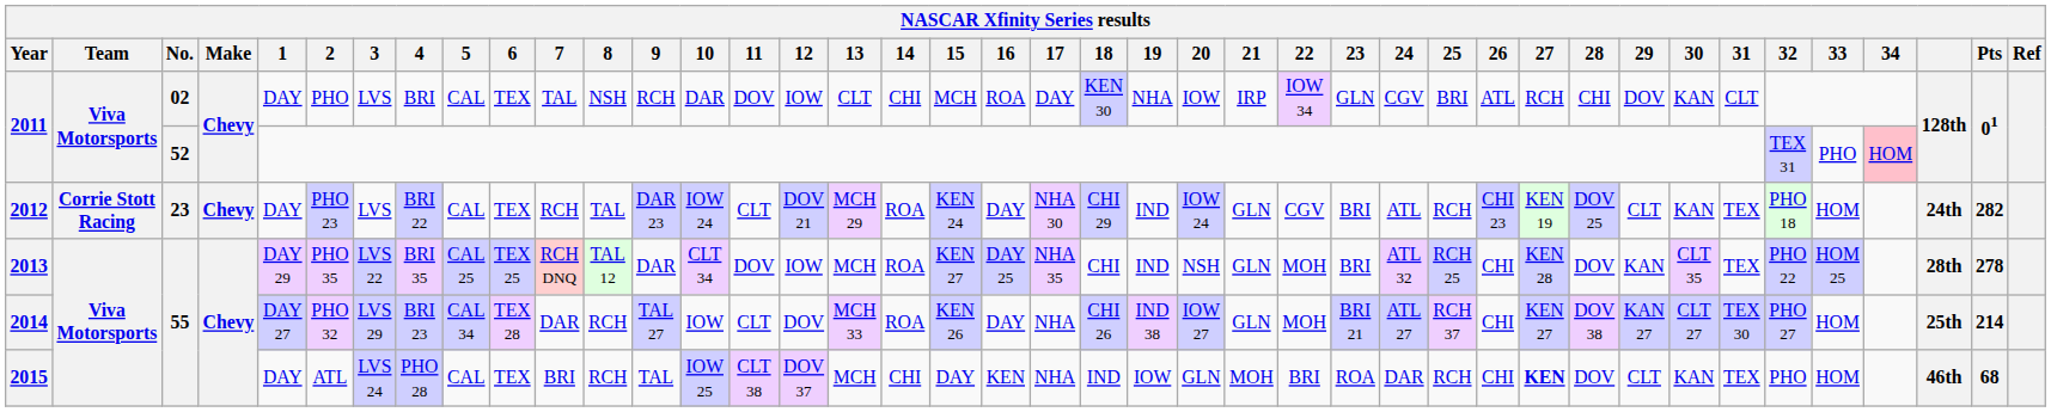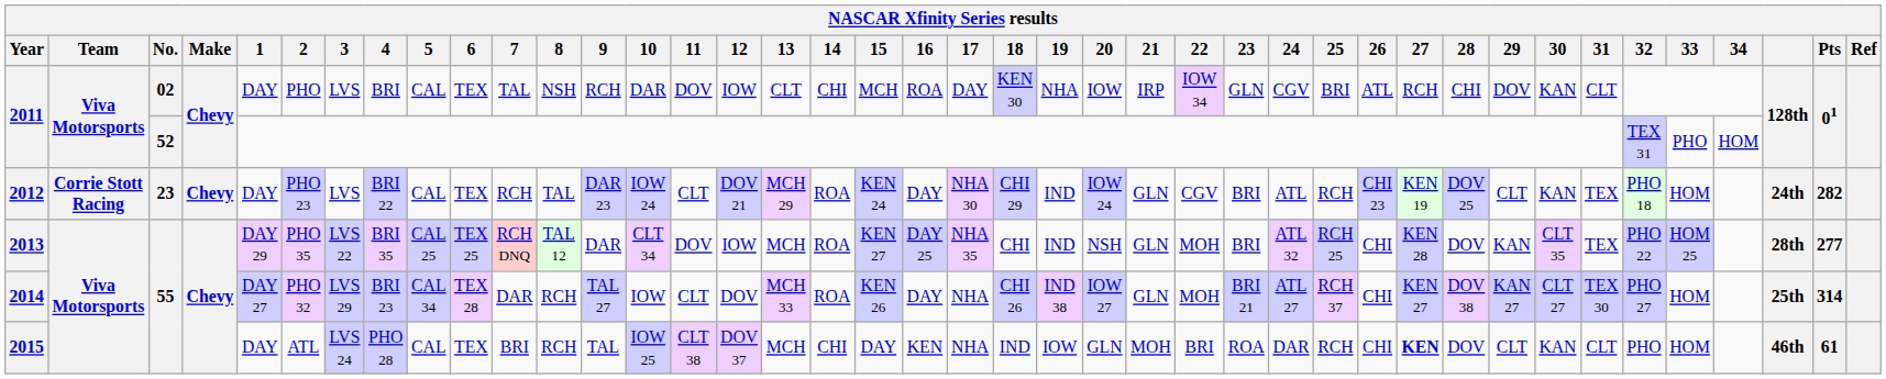 <table class="wikitable" style="text-align:center; font-size:75%">
 <tr>
 <th colspan=45><a href='#'>NASCAR Xfinity Series</a> results</th>
 </tr>
 <tr>
 <th>Year</th>
 <th>Team</th>
 <th>No.</th>
 <th>Make</th>
 <th>1</th>
 <th>2</th>
 <th>3</th>
 <th>4</th>
 <th>5</th>
 <th>6</th>
 <th>7</th>
 <th>8</th>
 <th>9</th>
 <th>10</th>
 <th>11</th>
 <th>12</th>
 <th>13</th>
 <th>14</th>
 <th>15</th>
 <th>16</th>
 <th>17</th>
 <th>18</th>
 <th>19</th>
 <th>20</th>
 <th>21</th>
 <th>22</th>
 <th>23</th>
 <th>24</th>
 <th>25</th>
 <th>26</th>
 <th>27</th>
 <th>28</th>
 <th>29</th>
 <th>30</th>
 <th>31</th>
 <th>32</th>
 <th>33</th>
 <th>34</th>
 <th></th>
 <th>Pts</th>
 <th>Ref</th>
 </tr>
 <tr>
 <th rowspan=2><a href='#'>2011</a></th>
 <th rowspan=2><a href='#'>Viva Motorsports</a></th>
 <th>02</th>
 <th rowspan=2><a href='#'>Chevy</a></th>
 <td><a href='#'>DAY</a></td>
 <td><a href='#'>PHO</a></td>
 <td><a href='#'>LVS</a></td>
 <td><a href='#'>BRI</a></td>
 <td><a href='#'>CAL</a></td>
 <td><a href='#'>TEX</a></td>
 <td><a href='#'>TAL</a></td>
 <td><a href='#'>NSH</a></td>
 <td><a href='#'>RCH</a></td>
 <td><a href='#'>DAR</a></td>
 <td><a href='#'>DOV</a></td>
 <td><a href='#'>IOW</a></td>
 <td><a href='#'>CLT</a></td>
 <td><a href='#'>CHI</a></td>
 <td><a href='#'>MCH</a></td>
 <td><a href='#'>ROA</a></td>
 <td><a href='#'>DAY</a></td>
 <td style="background:#CFCFFF;"><a href='#'>KEN</a><br><small>30</small></td>
 <td><a href='#'>NHA</a></td>
 <td><a href='#'>IOW</a></td>
 <td><a href='#'>IRP</a></td>
 <td style="background:#EFCFFF;"><a href='#'>IOW</a><br><small>34</small></td>
 <td><a href='#'>GLN</a></td>
 <td><a href='#'>CGV</a></td>
 <td><a href='#'>BRI</a></td>
 <td><a href='#'>ATL</a></td>
 <td><a href='#'>RCH</a></td>
 <td><a href='#'>CHI</a></td>
 <td><a href='#'>DOV</a></td>
 <td><a href='#'>KAN</a></td>
 <td><a href='#'>CLT</a></td>
 <td colspan=3></td>
 <th rowspan=2>128th</th>
 <th rowspan=2>0<sup>1</sup></th>
 <th rowspan=2></th>
 </tr>
 <tr>
 <th>52</th>
 <td colspan=31></td>
 <td style="background:#CFCFFF;"><a href='#'>TEX</a><br><small>31</small></td>
 <td><a href='#'>PHO</a></td>
-<td style="background: pink;"><a href='#'>HOM</a></td>
+<td><a href='#'>HOM</a></td>
 </tr>
 <tr>
 <th><a href='#'>2012</a></th>
 <th><a href='#'>Corrie Stott Racing</a></th>
 <th>23</th>
 <th><a href='#'>Chevy</a></th>
 <td><a href='#'>DAY</a></td>
 <td style="background:#CFCFFF;"><a href='#'>PHO</a><br><small>23</small></td>
 <td><a href='#'>LVS</a></td>
 <td style="background:#CFCFFF;"><a href='#'>BRI</a><br><small>22</small></td>
 <td><a href='#'>CAL</a></td>
 <td><a href='#'>TEX</a></td>
 <td><a href='#'>RCH</a></td>
 <td><a href='#'>TAL</a></td>
 <td style="background:#CFCFFF;"><a href='#'>DAR</a><br><small>23</small></td>
 <td style="background:#CFCFFF;"><a href='#'>IOW</a><br><small>24</small></td>
 <td><a href='#'>CLT</a></td>
 <td style="background:#CFCFFF;"><a href='#'>DOV</a><br><small>21</small></td>
 <td style="background:#EFCFFF;"><a href='#'>MCH</a><br><small>29</small></td>
 <td><a href='#'>ROA</a></td>
 <td style="background:#CFCFFF;"><a href='#'>KEN</a><br><small>24</small></td>
 <td><a href='#'>DAY</a></td>
 <td style="background:#EFCFFF;"><a href='#'>NHA</a><br><small>30</small></td>
 <td style="background:#CFCFFF;"><a href='#'>CHI</a><br><small>29</small></td>
 <td><a href='#'>IND</a></td>
 <td style="background:#CFCFFF;"><a href='#'>IOW</a><br><small>24</small></td>
 <td><a href='#'>GLN</a></td>
 <td><a href='#'>CGV</a></td>
 <td><a href='#'>BRI</a></td>
 <td><a href='#'>ATL</a></td>
 <td><a href='#'>RCH</a></td>
 <td style="background:#CFCFFF;"><a href='#'>CHI</a><br><small>23</small></td>
 <td style="background:#DFFFDF;"><a href='#'>KEN</a><br><small>19</small></td>
 <td style="background:#CFCFFF;"><a href='#'>DOV</a><br><small>25</small></td>
 <td><a href='#'>CLT</a></td>
 <td><a href='#'>KAN</a></td>
 <td><a href='#'>TEX</a></td>
 <td style="background:#DFFFDF;"><a href='#'>PHO</a><br><small>18</small></td>
 <td><a href='#'>HOM</a></td>
 <td></td>
 <th>24th</th>
 <th>282</th>
 <th></th>
 </tr>
 <tr>
 <th><a href='#'>2013</a></th>
 <th rowspan=3><a href='#'>Viva Motorsports</a></th>
 <th rowspan=3>55</th>
 <th rowspan=3><a href='#'>Chevy</a></th>
 <td style="background:#EFCFFF;"><a href='#'>DAY</a><br><small>29</small></td>
 <td style="background:#EFCFFF;"><a href='#'>PHO</a><br><small>35</small></td>
 <td style="background:#CFCFFF;"><a href='#'>LVS</a><br><small>22</small></td>
 <td style="background:#EFCFFF;"><a href='#'>BRI</a><br><small>35</small></td>
 <td style="background:#CFCFFF;"><a href='#'>CAL</a><br><small>25</small></td>
 <td style="background:#CFCFFF;"><a href='#'>TEX</a><br><small>25</small></td>
 <td style="background:#FFCFCF;"><a href='#'>RCH</a><br><small>DNQ</small></td>
 <td style="background:#DFFFDF;"><a href='#'>TAL</a><br><small>12</small></td>
 <td><a href='#'>DAR</a></td>
 <td style="background:#EFCFFF;"><a href='#'>CLT</a><br><small>34</small></td>
 <td><a href='#'>DOV</a></td>
 <td><a href='#'>IOW</a></td>
 <td><a href='#'>MCH</a></td>
 <td><a href='#'>ROA</a></td>
 <td style="background:#CFCFFF;"><a href='#'>KEN</a><br><small>27</small></td>
 <td style="background:#CFCFFF;"><a href='#'>DAY</a><br><small>25</small></td>
 <td style="background:#EFCFFF;"><a href='#'>NHA</a><br><small>35</small></td>
 <td><a href='#'>CHI</a></td>
 <td><a href='#'>IND</a></td>
 <td><a href='#'>NSH</a></td>
 <td><a href='#'>GLN</a></td>
 <td><a href='#'>MOH</a></td>
 <td><a href='#'>BRI</a></td>
 <td style="background:#EFCFFF;"><a href='#'>ATL</a><br><small>32</small></td>
 <td style="background:#CFCFFF;"><a href='#'>RCH</a><br><small>25</small></td>
 <td><a href='#'>CHI</a></td>
 <td style="background:#CFCFFF;"><a href='#'>KEN</a><br><small>28</small></td>
 <td><a href='#'>DOV</a></td>
 <td><a href='#'>KAN</a></td>
 <td style="background:#EFCFFF;"><a href='#'>CLT</a><br><small>35</small></td>
 <td><a href='#'>TEX</a></td>
 <td style="background:#CFCFFF;"><a href='#'>PHO</a><br><small>22</small></td>
 <td style="background:#CFCFFF;"><a href='#'>HOM</a><br><small>25</small></td>
 <td></td>
 <th>28th</th>
-<th>278</th>
+<th>277</th>
 <th></th>
 </tr>
 <tr>
 <th><a href='#'>2014</a></th>
 <td style="background:#CFCFFF;"><a href='#'>DAY</a><br><small>27</small></td>
 <td style="background:#EFCFFF;"><a href='#'>PHO</a><br><small>32</small></td>
 <td style="background:#CFCFFF;"><a href='#'>LVS</a><br><small>29</small></td>
 <td style="background:#CFCFFF;"><a href='#'>BRI</a><br><small>23</small></td>
 <td style="background:#CFCFFF;"><a href='#'>CAL</a><br><small>34</small></td>
 <td style="background:#EFCFFF;"><a href='#'>TEX</a><br><small>28</small></td>
 <td><a href='#'>DAR</a></td>
 <td><a href='#'>RCH</a></td>
 <td style="background:#CFCFFF;"><a href='#'>TAL</a><br><small>27</small></td>
 <td><a href='#'>IOW</a></td>
 <td><a href='#'>CLT</a></td>
 <td><a href='#'>DOV</a></td>
 <td style="background:#EFCFFF;"><a href='#'>MCH</a><br><small>33</small></td>
 <td><a href='#'>ROA</a></td>
 <td style="background:#CFCFFF;"><a href='#'>KEN</a><br><small>26</small></td>
 <td><a href='#'>DAY</a></td>
 <td><a href='#'>NHA</a></td>
 <td style="background:#CFCFFF;"><a href='#'>CHI</a><br><small>26</small></td>
 <td style="background:#EFCFFF;"><a href='#'>IND</a><br><small>38</small></td>
 <td style="background:#CFCFFF;"><a href='#'>IOW</a><br><small>27</small></td>
 <td><a href='#'>GLN</a></td>
 <td><a href='#'>MOH</a></td>
 <td style="background:#CFCFFF;"><a href='#'>BRI</a><br><small>21</small></td>
 <td style="background:#CFCFFF;"><a href='#'>ATL</a><br><small>27</small></td>
 <td style="background:#EFCFFF;"><a href='#'>RCH</a><br><small>37</small></td>
 <td><a href='#'>CHI</a></td>
 <td style="background:#CFCFFF;"><a href='#'>KEN</a><br><small>27</small></td>
 <td style="background:#EFCFFF;"><a href='#'>DOV</a><br><small>38</small></td>
 <td style="background:#CFCFFF;"><a href='#'>KAN</a><br><small>27</small></td>
 <td style="background:#CFCFFF;"><a href='#'>CLT</a><br><small>27</small></td>
 <td style="background:#CFCFFF;"><a href='#'>TEX</a><br><small>30</small></td>
 <td style="background:#CFCFFF;"><a href='#'>PHO</a><br><small>27</small></td>
 <td><a href='#'>HOM</a></td>
 <td></td>
 <th>25th</th>
-<th>214</th>
+<th>314</th>
 <th></th>
 </tr>
 <tr>
 <th><a href='#'>2015</a></th>
 <td><a href='#'>DAY</a></td>
 <td><a href='#'>ATL</a></td>
 <td style="background:#CFCFFF;"><a href='#'>LVS</a><br><small>24</small></td>
 <td style="background:#CFCFFF;"><a href='#'>PHO</a><br><small>28</small></td>
 <td><a href='#'>CAL</a></td>
 <td><a href='#'>TEX</a></td>
 <td><a href='#'>BRI</a></td>
 <td><a href='#'>RCH</a></td>
 <td><a href='#'>TAL</a></td>
 <td style="background:#CFCFFF;"><a href='#'>IOW</a><br><small>25</small></td>
 <td style="background:#EFCFFF;"><a href='#'>CLT</a><br><small>38</small></td>
 <td style="background:#EFCFFF;"><a href='#'>DOV</a><br><small>37</small></td>
 <td><a href='#'>MCH</a></td>
 <td><a href='#'>CHI</a></td>
 <td><a href='#'>DAY</a></td>
 <td><a href='#'>KEN</a></td>
 <td><a href='#'>NHA</a></td>
 <td><a href='#'>IND</a></td>
 <td><a href='#'>IOW</a></td>
 <td><a href='#'>GLN</a></td>
 <td><a href='#'>MOH</a></td>
 <td><a href='#'>BRI</a></td>
 <td><a href='#'>ROA</a></td>
 <td><a href='#'>DAR</a></td>
 <td><a href='#'>RCH</a></td>
 <td><a href='#'>CHI</a></td>
 <td><strong><a href='#'>KEN</a></strong></td>
 <td><a href='#'>DOV</a></td>
 <td><a href='#'>CLT</a></td>
 <td><a href='#'>KAN</a></td>
-<td><a href='#'>TEX</a></td>
+<td><a href='#'>CLT</a></td>
 <td><a href='#'>PHO</a></td>
 <td><a href='#'>HOM</a></td>
 <td></td>
 <th>46th</th>
-<th>68</th>
+<th>61</th>
 <th></th>
 </tr>
 </table>
